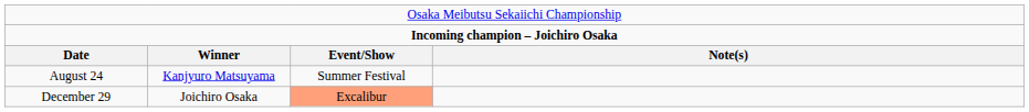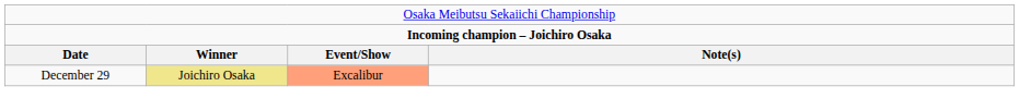 <table class="wikitable" style="text-align:center; width:100%;">
 <tr>
 <td colspan="4" style="text-align: center;"><a href='#'>Osaka Meibutsu Sekaiichi Championship</a></td>
 </tr>
 <tr>
 <td colspan="4" style="text-align: center;"><strong>Incoming champion – Joichiro Osaka</strong></td>
 </tr>
 <tr>
 <th width=14%>Date</th>
 <th width=14%>Winner</th>
 <th width=14%>Event/Show</th>
 <th width=58%>Note(s)</th>
 </tr>
 <tr>
-<td>August 24</td>
-<td><a href='#'>Kanjyuro Matsuyama</a></td>
-<td>Summer Festival</td>
-<td></td>
-</tr>
-<tr>
 <td>December 29</td>
-<td>Joichiro Osaka</td>
+<td style="background: khaki;">Joichiro Osaka</td>
 <td style="background: lightsalmon;">Excalibur</td>
 <td></td>
 </tr>
 </table>
